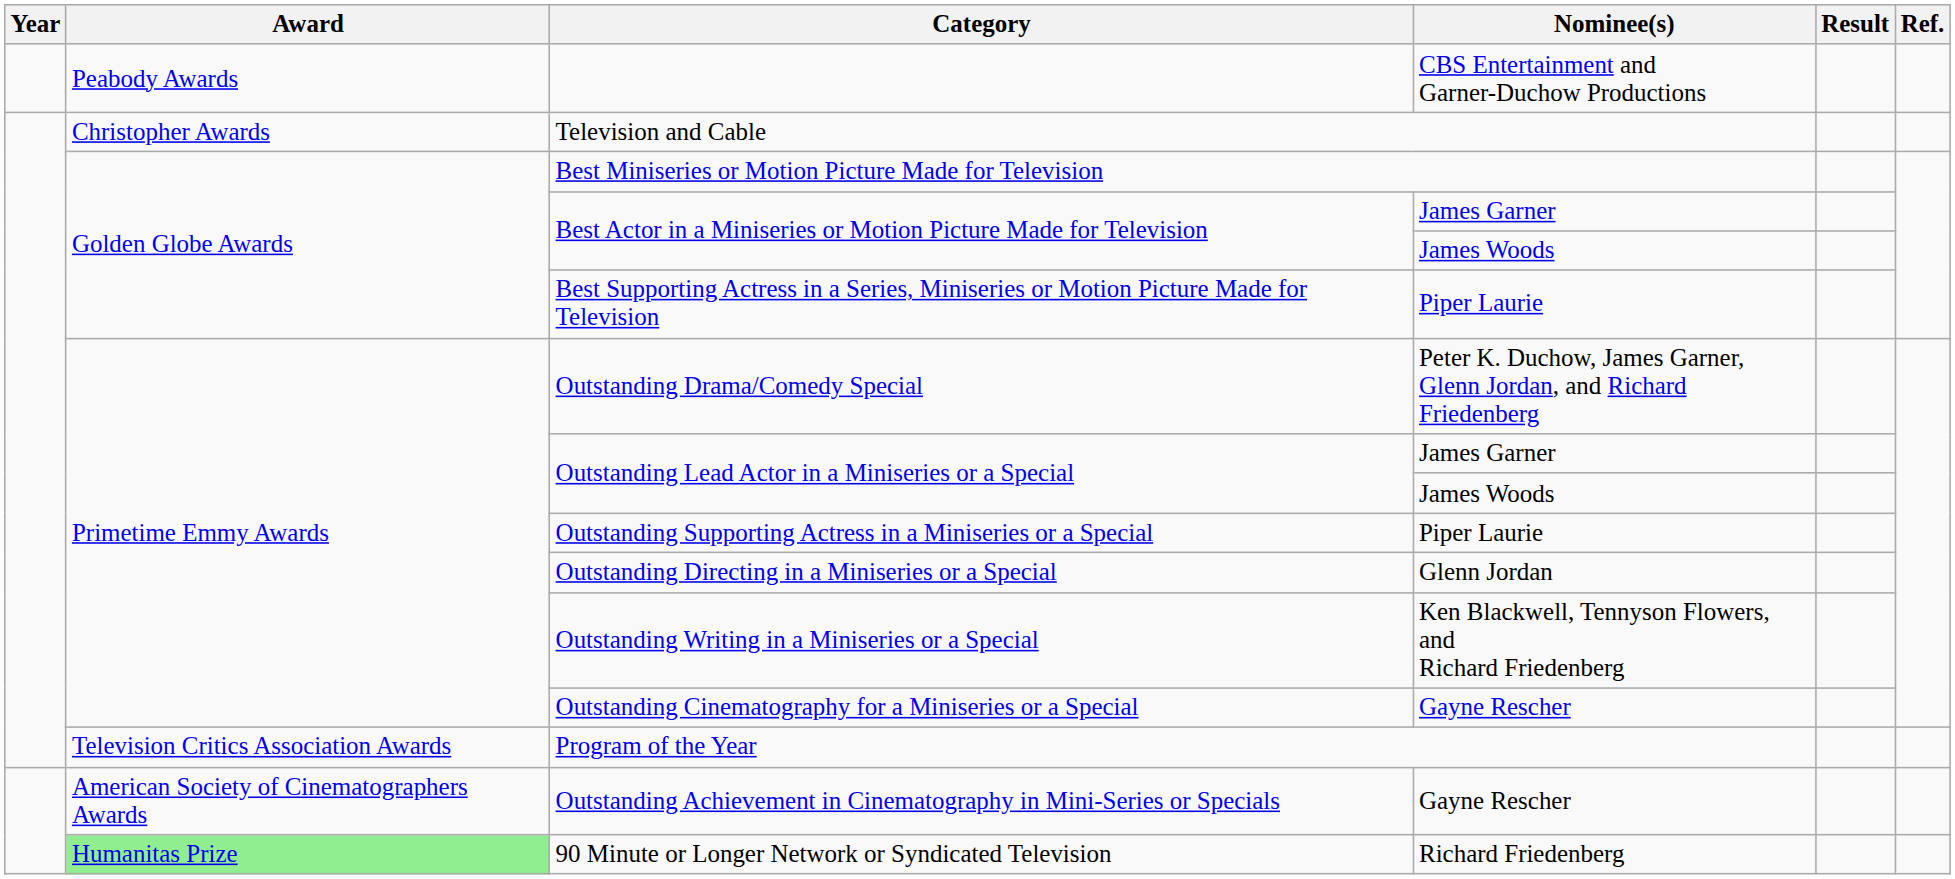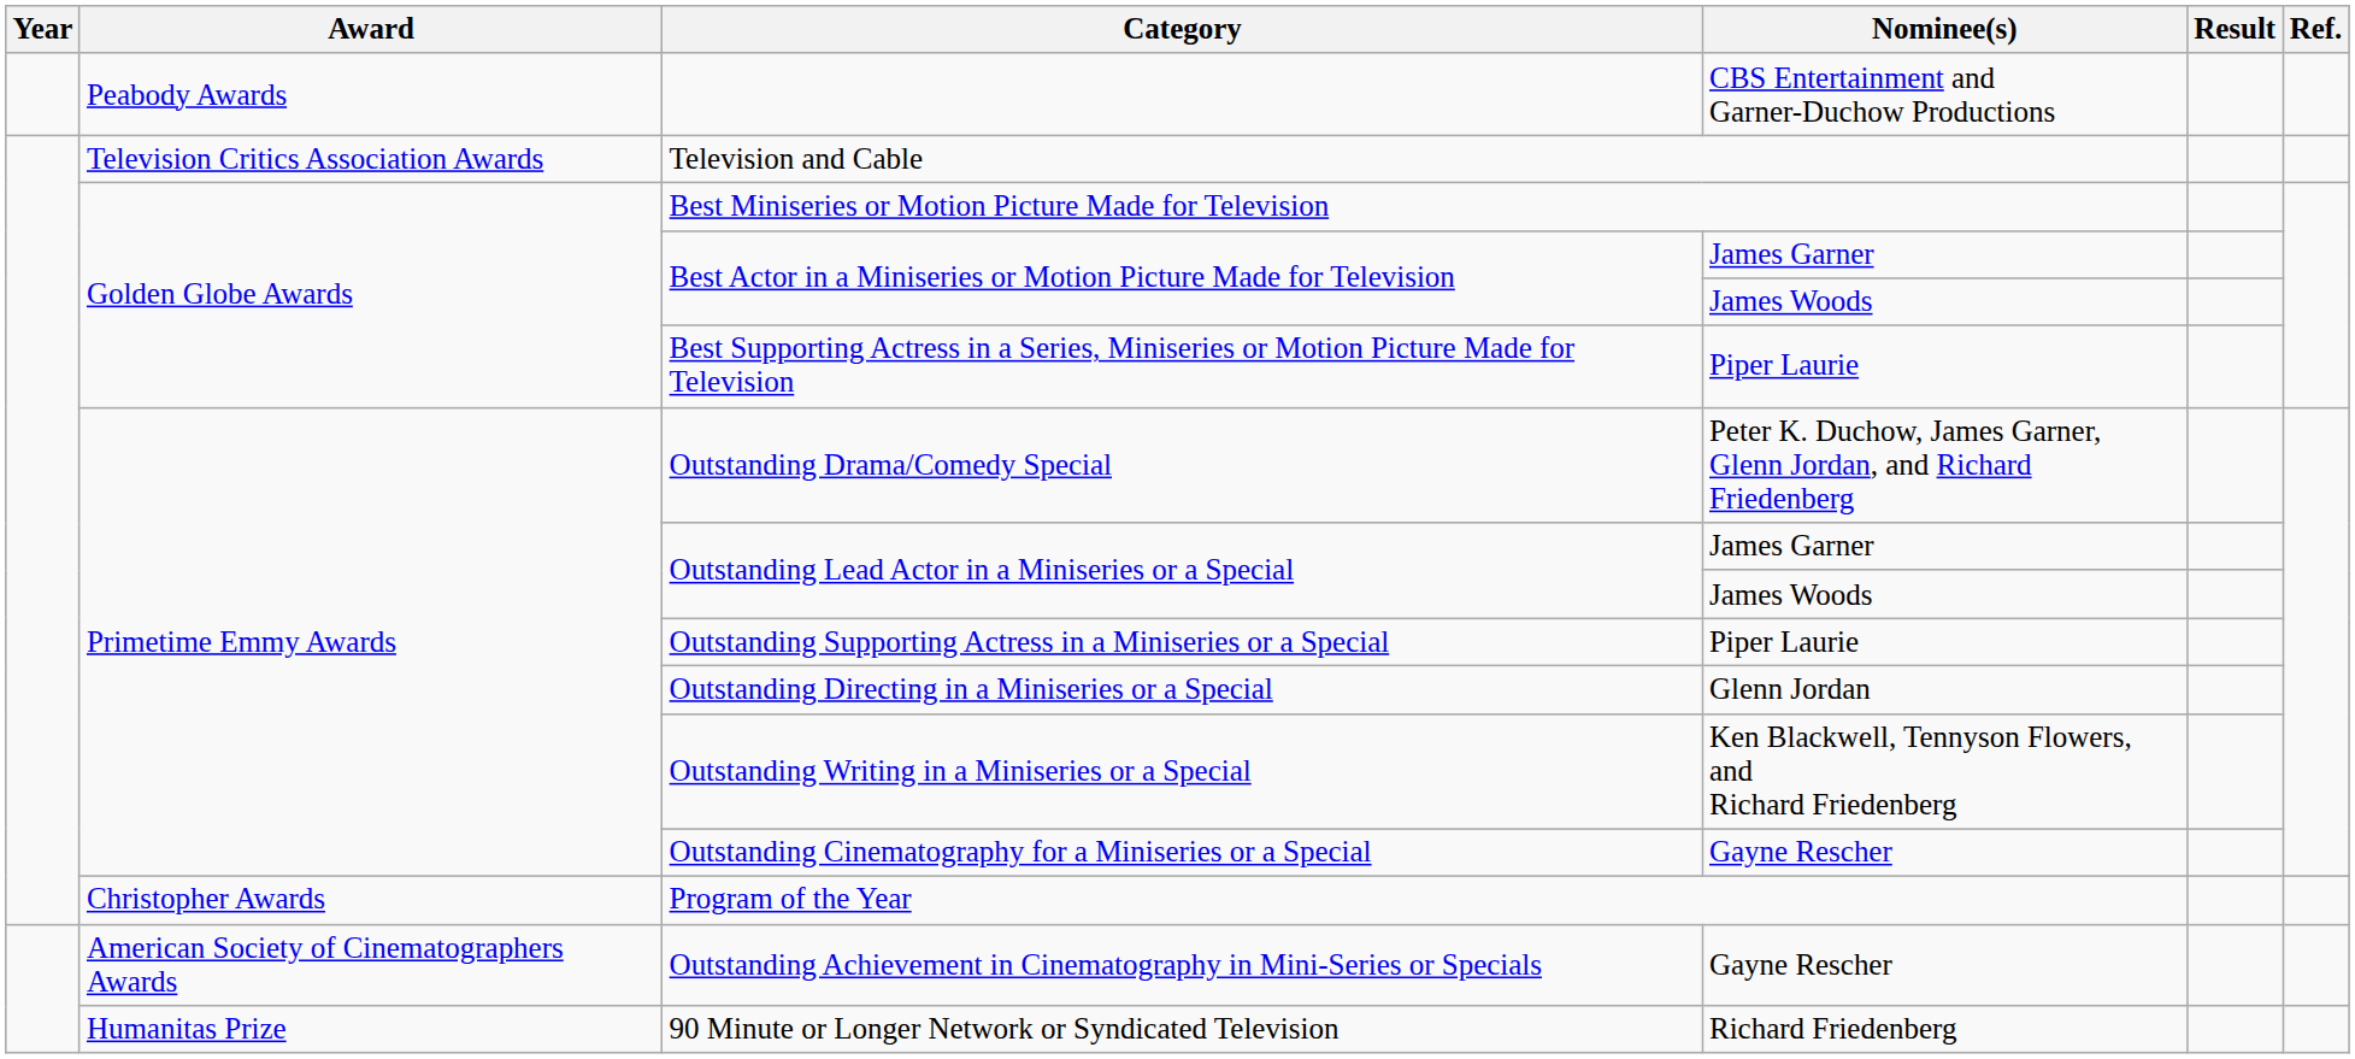 <table class="wikitable sortable">
 <tr>
 <th>Year</th>
 <th>Award</th>
 <th>Category</th>
 <th>Nominee(s)</th>
 <th>Result</th>
 <th>Ref.</th>
 </tr>
 <tr>
 <td></td>
 <td><a href='#'>Peabody Awards</a></td>
 <td></td>
 <td><a href='#'>CBS Entertainment</a> and <br> Garner-Duchow Productions</td>
 <td></td>
 <td align="center"></td>
 </tr>
 <tr>
 <td rowspan="13"></td>
-<td><a href='#'>Christopher Awards</a></td>
+<td><a href='#'>Television Critics Association Awards</a></td>
 <td colspan="2">Television and Cable</td>
 <td></td>
 <td align="center"></td>
 </tr>
 <tr>
 <td rowspan="4"><a href='#'>Golden Globe Awards</a></td>
 <td colspan="2"><a href='#'>Best Miniseries or Motion Picture Made for Television</a></td>
 <td></td>
 <td align="center" rowspan="4"></td>
 </tr>
 <tr>
 <td rowspan="2"><a href='#'>Best Actor in a Miniseries or Motion Picture Made for Television</a></td>
 <td><a href='#'>James Garner</a></td>
 <td></td>
 </tr>
 <tr>
 <td><a href='#'>James Woods</a></td>
 <td></td>
 </tr>
 <tr>
 <td><a href='#'>Best Supporting Actress in a Series, Miniseries or Motion Picture Made for Television</a></td>
 <td><a href='#'>Piper Laurie</a></td>
 <td></td>
 </tr>
 <tr>
 <td rowspan="7"><a href='#'>Primetime Emmy Awards</a></td>
 <td><a href='#'>Outstanding Drama/Comedy Special</a></td>
 <td>Peter K. Duchow, James Garner, <br> <a href='#'>Glenn Jordan</a>, and <a href='#'>Richard Friedenberg</a></td>
 <td></td>
 <td align="center" rowspan="7"></td>
 </tr>
 <tr>
 <td rowspan="2"><a href='#'>Outstanding Lead Actor in a Miniseries or a Special</a></td>
 <td>James Garner</td>
 <td></td>
 </tr>
 <tr>
 <td>James Woods</td>
 <td></td>
 </tr>
 <tr>
 <td><a href='#'>Outstanding Supporting Actress in a Miniseries or a Special</a></td>
 <td>Piper Laurie</td>
 <td></td>
 </tr>
 <tr>
 <td><a href='#'>Outstanding Directing in a Miniseries or a Special</a></td>
 <td>Glenn Jordan</td>
 <td></td>
 </tr>
 <tr>
 <td><a href='#'>Outstanding Writing in a Miniseries or a Special</a></td>
 <td>Ken Blackwell, Tennyson Flowers, and <br> Richard Friedenberg</td>
 <td></td>
 </tr>
 <tr>
 <td><a href='#'>Outstanding Cinematography for a Miniseries or a Special</a></td>
 <td><a href='#'>Gayne Rescher</a></td>
 <td></td>
 </tr>
 <tr>
-<td><a href='#'>Television Critics Association Awards</a></td>
+<td><a href='#'>Christopher Awards</a></td>
 <td colspan="2"><a href='#'>Program of the Year</a></td>
 <td></td>
 <td align="center"></td>
 </tr>
 <tr>
 <td rowspan="2"></td>
 <td><a href='#'>American Society of Cinematographers Awards</a></td>
 <td><a href='#'>Outstanding Achievement in Cinematography in Mini-Series or Specials</a></td>
 <td>Gayne Rescher</td>
 <td></td>
 <td align="center"></td>
 </tr>
 <tr>
-<td style="background: lightgreen;"><a href='#'>Humanitas Prize</a></td>
+<td><a href='#'>Humanitas Prize</a></td>
 <td>90 Minute or Longer Network or Syndicated Television</td>
 <td>Richard Friedenberg</td>
 <td></td>
 <td align="center"></td>
 </tr>
 </table>
